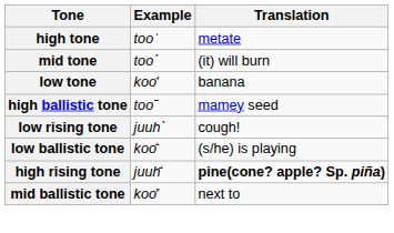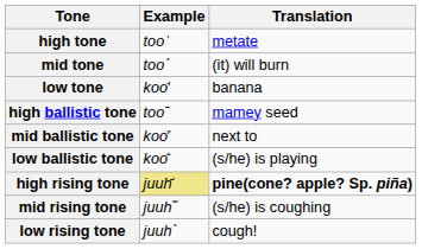 <table class="wikitable">
 <tr>
 <th>Tone</th>
 <th>Example</th>
 <th>Translation</th>
 </tr>
 <tr>
 <th>high tone</th>
 <td><em>tooˈ</em></td>
 <td><a href='#'>metate</a></td>
 </tr>
 <tr>
 <th>mid tone</th>
 <td><em>tooˊ</em></td>
 <td>(it) will burn</td>
 </tr>
 <tr>
 <th>low tone</th>
 <td><em>kooꜗ</em></td>
 <td>banana</td>
 </tr>
 <tr>
 <th>high <a href='#'>ballistic</a> tone</th>
 <td><em>tooˉ</em></td>
 <td><a href='#'>mamey</a> seed</td>
 </tr>
 <tr>
-<th>low rising tone</th>
-<td><em>juuhˋ</em></td>
-<td>cough!</td>
+<th>mid ballistic tone</th>
+<td><em>kooꜘ</em></td>
+<td>next to</td>
 </tr>
 <tr>
 <th>low ballistic tone</th>
 <td><em>kooꜙ</em></td>
 <td>(s/he) is playing</td>
 </tr>
 <tr>
 <th>high rising tone</th>
-<td><em>juuhꜚ</em></td>
+<td style="background: khaki;"><em>juuhꜚ</em></td>
 <td><strong>pine(cone? apple? Sp. <em>piña</em>)</strong></td>
 </tr>
 <tr>
-<th>mid ballistic tone</th>
-<td><em>kooꜘ</em></td>
-<td>next to</td>
+<th>mid rising tone</th>
+<td><em>juuh˜</em></td>
+<td>(s/he) is coughing</td>
+</tr>
+<tr>
+<th>low rising tone</th>
+<td><em>juuhˋ</em></td>
+<td>cough!</td>
 </tr>
 </table>
